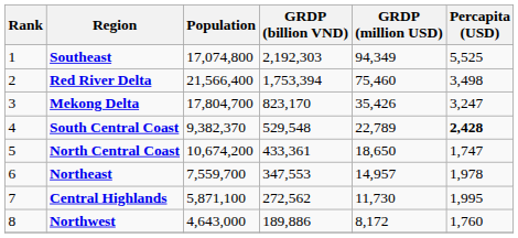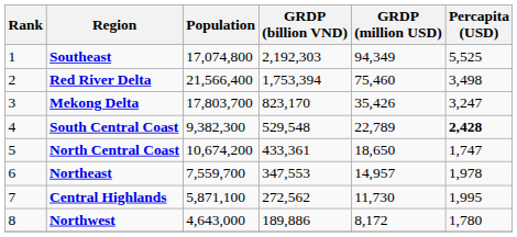 <table class="wikitable sortable mw-collapsible ">
 <tr>
 <th>Rank</th>
 <th>Region</th>
 <th>Population</th>
 <th>GRDP<br>(billion VND)</th>
 <th>GRDP<br>(million USD)</th>
 <th>Percapita<br>(USD)</th>
 </tr>
 <tr>
 <td>1</td>
 <td><strong><a href='#'>Southeast</a></strong></td>
 <td>17,074,800</td>
 <td>2,192,303</td>
 <td>94,349</td>
 <td>5,525</td>
 </tr>
 <tr>
 <td>2</td>
 <td><strong><a href='#'>Red River Delta</a></strong></td>
 <td>21,566,400</td>
 <td>1,753,394</td>
 <td>75,460</td>
 <td>3,498</td>
 </tr>
 <tr>
 <td>3</td>
 <td><strong><a href='#'>Mekong Delta</a></strong></td>
-<td>17,804,700</td>
+<td>17,803,700</td>
 <td>823,170</td>
 <td>35,426</td>
 <td>3,247</td>
 </tr>
 <tr>
 <td>4</td>
 <td><strong><a href='#'>South Central Coast</a></strong></td>
-<td>9,382,370</td>
+<td>9,382,300</td>
 <td>529,548</td>
 <td>22,789</td>
 <td><strong>2,428</strong></td>
 </tr>
 <tr>
 <td>5</td>
 <td><strong><a href='#'>North Central Coast</a></strong></td>
 <td>10,674,200</td>
 <td>433,361</td>
 <td>18,650</td>
 <td>1,747</td>
 </tr>
 <tr>
 <td>6</td>
 <td><strong><a href='#'>Northeast</a></strong></td>
 <td>7,559,700</td>
 <td>347,553</td>
 <td>14,957</td>
 <td>1,978</td>
 </tr>
 <tr>
 <td>7</td>
 <td><strong><a href='#'>Central Highlands</a></strong></td>
 <td>5,871,100</td>
 <td>272,562</td>
 <td>11,730</td>
 <td>1,995</td>
 </tr>
 <tr>
 <td>8</td>
 <td><strong><a href='#'>Northwest</a></strong></td>
 <td>4,643,000</td>
 <td>189,886</td>
 <td>8,172</td>
-<td>1,760</td>
+<td>1,780</td>
 </tr>
 <tr>
 </tr>
 </table>
